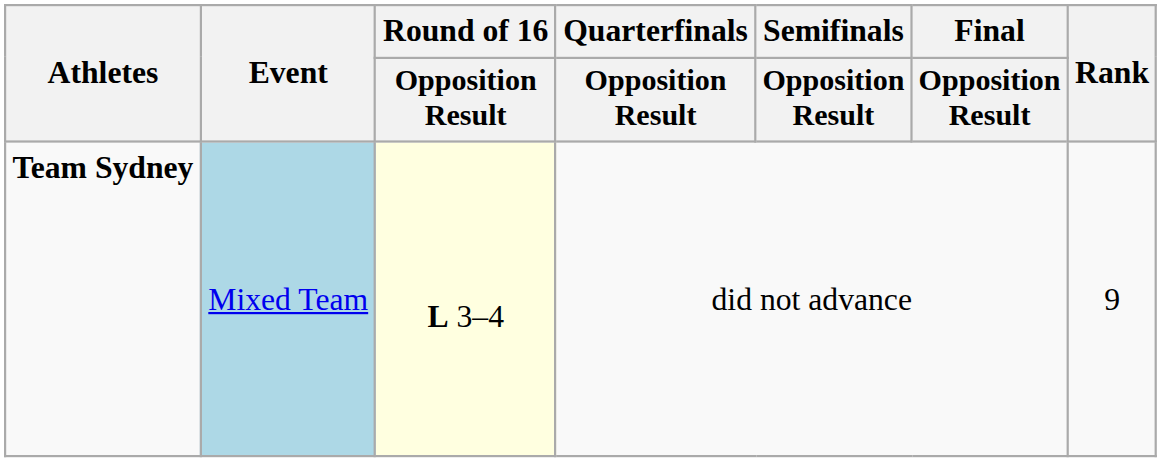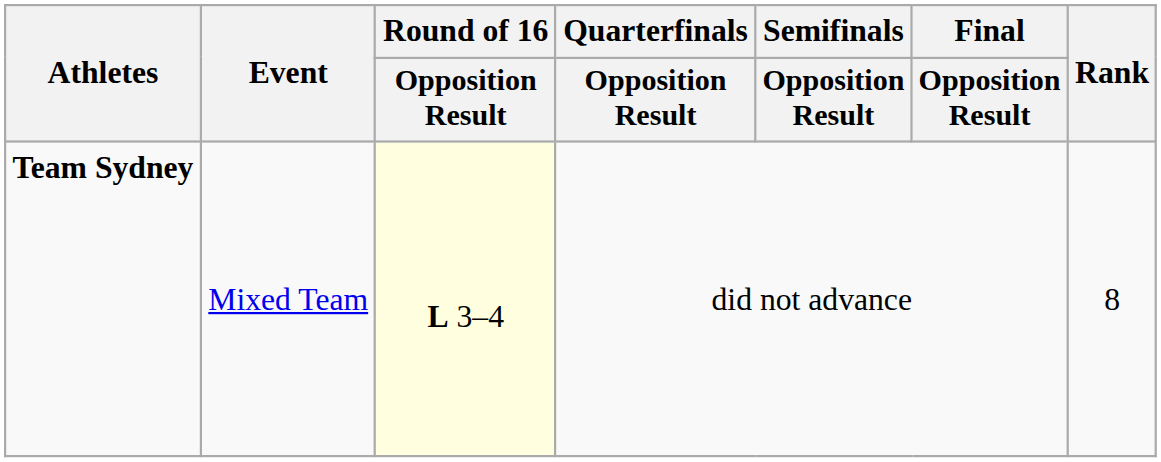 <table class="wikitable" style="font-size:90%">
 <tr>
 <th rowspan="2">Athletes</th>
 <th rowspan="2">Event</th>
 <th>Round of 16</th>
 <th>Quarterfinals</th>
 <th>Semifinals</th>
 <th>Final</th>
 <th rowspan=2>Rank</th>
 </tr>
 <tr style="font-size:95%">
 <th>Opposition<br>Result</th>
 <th>Opposition<br>Result</th>
 <th>Opposition<br>Result</th>
 <th>Opposition<br>Result</th>
 </tr>
 <tr align=center>
 <td align=left><strong>Team Sydney</strong><br><br> <br><br><br><br><br><br></td>
-<td align=left style="background: lightblue;"><a href='#'>Mixed Team</a></td>
+<td align=left><a href='#'>Mixed Team</a></td>
 <td style="background: lightyellow;"><br><strong>L</strong> 3–4</td>
 <td colspan=3>did not advance</td>
-<td>9</td>
+<td>8</td>
 </tr>
 </table>
